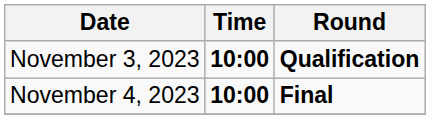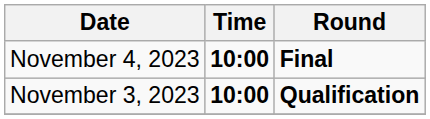 <table class="wikitable">
 <tr>
 <th>Date</th>
 <th>Time</th>
 <th>Round</th>
 </tr>
 <tr>
+<td>November 4, 2023</td>
+<td><strong>10:00</strong></td>
+<td><strong>Final</strong></td>
+</tr>
+<tr>
 <td>November 3, 2023</td>
 <td><strong>10:00</strong></td>
 <td><strong>Qualification</strong></td>
 </tr>
 <tr>
-<td>November 4, 2023</td>
-<td><strong>10:00</strong></td>
-<td><strong>Final</strong></td>
-</tr>
-<tr>
 </tr>
 </table>
